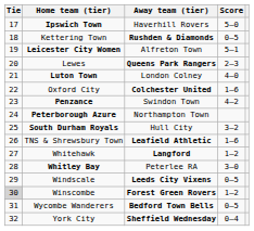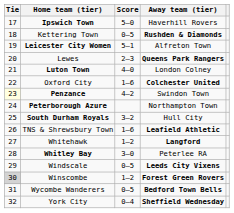 <table class="wikitable" style="text-align:center; font-size:85%">
 <tr>
 <th>Tie</th>
 <th>Home team (tier)</th>
+<th>Score</th>
 <th>Away team (tier)</th>
-<th>Score</th>
 <th></th>
 </tr>
 <tr>
 <td align="center">17</td>
 <td><strong>Ipswich Town</strong></td>
+<td align="center">5–0</td>
 <td>Haverhill Rovers</td>
-<td align="center">5–0</td>
 <td></td>
 </tr>
 <tr>
 <td align="center">18</td>
 <td>Kettering Town</td>
+<td align="center">0–5</td>
 <td><strong>Rushden & Diamonds</strong></td>
-<td align="center">0–5</td>
 <td></td>
 </tr>
 <tr>
 <td align="center">19</td>
 <td><strong>Leicester City Women</strong></td>
+<td align="center">5–1</td>
 <td>Alfreton Town</td>
-<td align="center">5–1</td>
 <td></td>
 </tr>
 <tr>
 <td align="center">20</td>
 <td>Lewes</td>
+<td align="center">2–3</td>
 <td><strong>Queens Park Rangers</strong></td>
-<td align="center">2–3</td>
 <td></td>
 </tr>
 <tr>
 <td align="center">21</td>
 <td><strong>Luton Town</strong></td>
+<td align="center">4–0</td>
 <td>London Colney</td>
-<td align="center">4–0</td>
 <td></td>
 </tr>
 <tr>
 <td align="center">22</td>
 <td>Oxford City</td>
+<td align="center">1–6</td>
 <td><strong>Colchester United</strong></td>
-<td align="center">1–6</td>
 <td></td>
 </tr>
 <tr>
-<td align="center">23</td>
+<td align="center" style="background: lightyellow;">23</td>
 <td><strong>Penzance</strong></td>
+<td align="center">4–2 </td>
 <td>Swindon Town</td>
-<td align="center">4–2 </td>
 <td></td>
 </tr>
 <tr>
 <td align="center">24</td>
 <td><strong>Peterborough Azure</strong></td>
+<td align="center"></td>
 <td>Northampton Town</td>
-<td align="center"></td>
 <td></td>
 </tr>
 <tr>
 <td align="center">25</td>
 <td><strong>South Durham Royals</strong></td>
+<td align="center">3–2</td>
 <td>Hull City</td>
-<td align="center">3–2</td>
 <td></td>
 </tr>
 <tr>
 <td align="center">26</td>
 <td>TNS & Shrewsbury Town</td>
+<td align="center">1–6</td>
 <td><strong>Leafield Athletic</strong></td>
-<td align="center">1–6</td>
 <td></td>
 </tr>
 <tr>
 <td align="center">27</td>
 <td>Whitehawk</td>
+<td align="center">1–2</td>
 <td><strong>Langford</strong></td>
-<td align="center">1–2</td>
 <td></td>
 </tr>
 <tr>
 <td align="center">28</td>
 <td><strong>Whitley Bay</strong></td>
+<td align="center">3–0</td>
 <td>Peterlee RA</td>
-<td align="center">3–0</td>
 <td></td>
 </tr>
 <tr>
 <td align="center">29</td>
 <td>Windscale</td>
+<td align="center">0–5</td>
 <td><strong>Leeds City Vixens</strong></td>
-<td align="center">0–5</td>
 <td></td>
 </tr>
 <tr>
 <td align="center" style="background: lightgrey;">30</td>
 <td>Winscombe</td>
+<td align="center">1–2</td>
 <td><strong>Forest Green Rovers</strong></td>
-<td align="center">1–2</td>
 <td></td>
 </tr>
 <tr>
 <td align="center">31</td>
 <td>Wycombe Wanderers</td>
+<td align="center">0–5</td>
 <td><strong>Bedford Town Bells</strong></td>
-<td align="center">0–5</td>
 <td></td>
 </tr>
 <tr>
 <td align="center">32</td>
 <td>York City</td>
+<td align="center">0–4</td>
 <td><strong>Sheffield Wednesday</strong></td>
-<td align="center">0–4</td>
 <td></td>
 </tr>
 </table>
